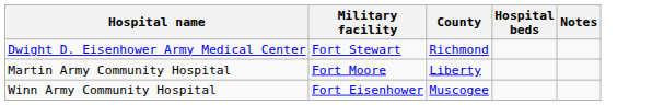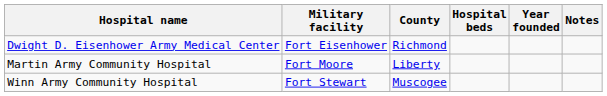 <table class="wikitable sortable">
 <tr>
 <th>Hospital name</th>
 <th>Military<br>facility</th>
 <th>County</th>
 <th>Hospital<br>beds</th>
+<th>Year<br>founded</th>
 <th>Notes</th>
 </tr>
 <tr>
 <td><a href='#'>Dwight D. Eisenhower Army Medical Center</a></td>
-<td><a href='#'>Fort Stewart</a></td>
+<td><a href='#'>Fort Eisenhower</a></td>
 <td><a href='#'>Richmond</a></td>
+<td></td>
 <td></td>
 <td></td>
 </tr>
 <tr>
 <td>Martin Army Community Hospital</td>
 <td><a href='#'>Fort Moore</a></td>
 <td><a href='#'>Liberty</a></td>
 <td></td>
 <td></td>
+<td></td>
 </tr>
 <tr>
 <td>Winn Army Community Hospital</td>
-<td><a href='#'>Fort Eisenhower</a></td>
+<td><a href='#'>Fort Stewart</a></td>
 <td><a href='#'>Muscogee</a></td>
+<td></td>
 <td></td>
 <td></td>
 </tr>
 </table>
